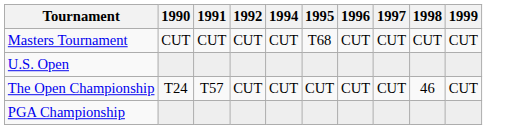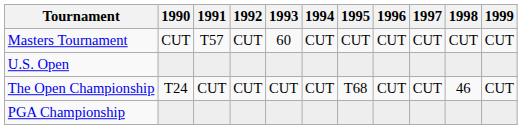 <table class="wikitable" style="font-size:95%;text-align:center;">
 <tr>
 <th>Tournament</th>
 <th>1990</th>
 <th>1991</th>
 <th>1992</th>
+<th>1993</th>
 <th>1994</th>
 <th>1995</th>
 <th>1996</th>
 <th>1997</th>
 <th>1998</th>
 <th>1999</th>
 </tr>
 <tr>
 <td align=left><a href='#'>Masters Tournament</a></td>
 <td>CUT</td>
+<td>T57</td>
+<td>CUT</td>
+<td>60</td>
 <td>CUT</td>
 <td>CUT</td>
-<td>CUT</td>
-<td>T68</td>
 <td>CUT</td>
 <td>CUT</td>
 <td>CUT</td>
 <td>CUT</td>
 </tr>
 <tr>
 <td align=left><a href='#'>U.S. Open</a></td>
 <td style="background:#eee;"></td>
 <td style="background:#eee;"></td>
 <td style="background:#eee;"></td>
 <td style="background:#eee;"></td>
 <td style="background:#eee;"></td>
 <td style="background:#eee;"></td>
 <td style="background:#eee;"></td>
 <td style="background:#eee;"></td>
 <td style="background:#eee;"></td>
+<td style="background:#eee;"></td>
 </tr>
 <tr>
 <td align=left><a href='#'>The Open Championship</a></td>
 <td>T24</td>
-<td>T57</td>
 <td>CUT</td>
 <td>CUT</td>
 <td>CUT</td>
+<td>CUT</td>
+<td>T68</td>
 <td>CUT</td>
 <td>CUT</td>
 <td>46</td>
 <td>CUT</td>
 </tr>
 <tr>
 <td align=left><a href='#'>PGA Championship</a></td>
 <td style="background:#eee;"></td>
 <td style="background:#eee;"></td>
 <td style="background:#eee;"></td>
 <td style="background:#eee;"></td>
 <td style="background:#eee;"></td>
 <td style="background:#eee;"></td>
 <td style="background:#eee;"></td>
 <td style="background:#eee;"></td>
 <td style="background:#eee;"></td>
+<td style="background:#eee;"></td>
 </tr>
 </table>
